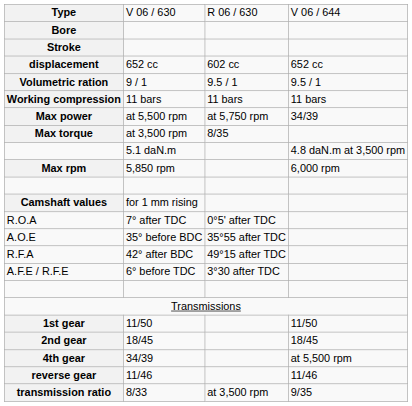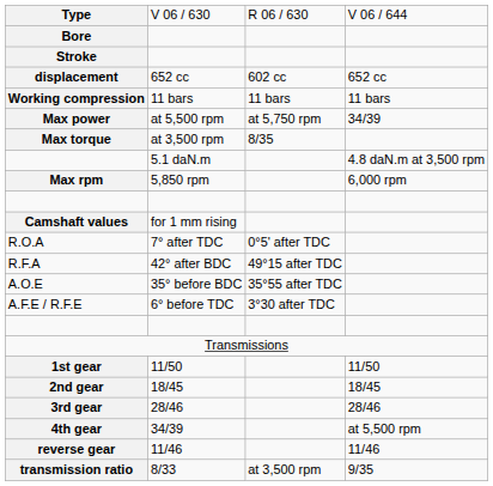 <table class=wikitable>
 <tr>
 <th>Type</th>
 <td>V 06 / 630</td>
 <td>R 06 / 630</td>
 <td>V 06 / 644</td>
 </tr>
 <tr>
 <th>Bore</th>
 <td></td>
 <td></td>
 <td></td>
 </tr>
 <tr>
 <th>Stroke</th>
 <td></td>
 <td></td>
 <td></td>
 </tr>
 <tr>
 <th>displacement</th>
 <td>652 cc</td>
 <td>602 cc</td>
 <td>652 cc</td>
-</tr>
-<tr>
-<th>Volumetric ration</th>
-<td>9 / 1</td>
-<td>9.5 / 1</td>
-<td>9.5 / 1</td>
 </tr>
 <tr>
 <th>Working compression</th>
 <td>11 bars</td>
 <td>11 bars</td>
 <td>11 bars</td>
 </tr>
 <tr>
 <th>Max power</th>
 <td> at 5,500 rpm</td>
 <td> at 5,750 rpm</td>
 <td>34/39</td>
 </tr>
 <tr>
 <th>Max torque</th>
 <td> at 3,500 rpm</td>
 <td>8/35</td>
 <td></td>
 </tr>
 <tr>
 <td> </td>
 <td>5.1 daN.m</td>
 <td></td>
 <td>4.8 daN.m at 3,500 rpm</td>
 </tr>
 <tr>
 <th>Max rpm</th>
 <td>5,850 rpm</td>
 <td></td>
 <td>6,000 rpm</td>
 </tr>
 <tr>
 <td> </td>
 <td> </td>
 <td></td>
 <td></td>
 </tr>
 <tr>
 <th>Camshaft values</th>
 <td>for 1 mm rising</td>
 <td></td>
 <td></td>
 </tr>
 <tr>
 <td>R.O.A</td>
 <td>7° after TDC</td>
 <td>0°5' after TDC</td>
 <td></td>
 </tr>
 <tr>
+<td>R.F.A</td>
+<td>42° after BDC</td>
+<td>49°15 after TDC</td>
+<td></td>
+</tr>
+<tr>
 <td>A.O.E</td>
 <td>35° before BDC</td>
 <td>35°55 after TDC</td>
-<td></td>
-</tr>
-<tr>
-<td>R.F.A</td>
-<td>42° after BDC</td>
-<td>49°15 after TDC</td>
 <td></td>
 </tr>
 <tr>
 <td>A.F.E / R.F.E</td>
 <td>6° before TDC</td>
 <td>3°30 after TDC</td>
 <td></td>
 </tr>
 <tr>
 <td> </td>
 <td> </td>
 <td> </td>
 </tr>
 <tr>
 <td colspan="4" style="text-align:center;"><u>Transmissions</u></td>
 </tr>
 <tr>
 <th>1st gear</th>
 <td>11/50</td>
 <td></td>
 <td>11/50</td>
 </tr>
 <tr>
 <th>2nd gear</th>
 <td>18/45</td>
 <td></td>
 <td>18/45</td>
 </tr>
 <tr>
+<th>3rd gear</th>
+<td>28/46</td>
+<td></td>
+<td>28/46</td>
+</tr>
+<tr>
 <th>4th gear</th>
 <td>34/39</td>
 <td></td>
 <td> at 5,500 rpm</td>
 </tr>
 <tr>
 <th>reverse gear</th>
 <td>11/46</td>
 <td></td>
 <td>11/46</td>
 </tr>
 <tr>
 <th>transmission ratio</th>
 <td>8/33</td>
 <td> at 3,500 rpm</td>
 <td>9/35</td>
 </tr>
 </table>
